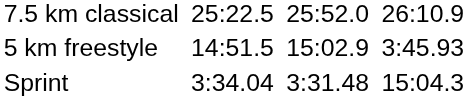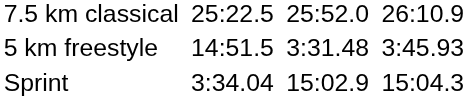 <table>
 <tr>
 <td>7.5 km classical</td>
 <td></td>
 <td>25:22.5</td>
 <td></td>
 <td>25:52.0</td>
 <td></td>
 <td>26:10.9</td>
 </tr>
 <tr>
 <td>5 km freestyle</td>
 <td></td>
 <td>14:51.5</td>
 <td></td>
-<td>15:02.9</td>
+<td>3:31.48</td>
 <td></td>
 <td>3:45.93</td>
 </tr>
 <tr>
 <td>Sprint</td>
 <td></td>
 <td>3:34.04</td>
 <td></td>
-<td>3:31.48</td>
+<td>15:02.9</td>
 <td></td>
 <td>15:04.3</td>
 </tr>
 </table>
